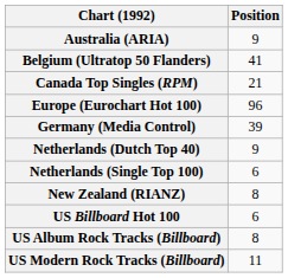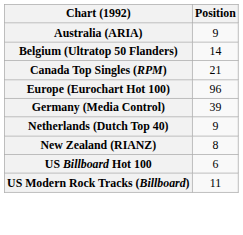 <table class="wikitable sortable plainrowheaders" style="text-align:center">
 <tr>
 <th scope="col">Chart (1992)</th>
 <th scope="col">Position</th>
 </tr>
 <tr>
 <th scope="row">Australia (ARIA)</th>
 <td>9</td>
 </tr>
 <tr>
 <th scope="row">Belgium (Ultratop 50 Flanders)</th>
-<td>41</td>
+<td>14</td>
 </tr>
 <tr>
 <th scope="row">Canada Top Singles (<em>RPM</em>)</th>
 <td>21</td>
 </tr>
 <tr>
 <th scope="row">Europe (Eurochart Hot 100)</th>
 <td>96</td>
 </tr>
 <tr>
 <th scope="row">Germany (Media Control)</th>
 <td>39</td>
 </tr>
 <tr>
 <th scope="row">Netherlands (Dutch Top 40)</th>
 <td>9</td>
 </tr>
 <tr>
-<th scope="row">Netherlands (Single Top 100)</th>
-<td>6</td>
-</tr>
-<tr>
 <th scope="row">New Zealand (RIANZ)</th>
 <td>8</td>
 </tr>
 <tr>
 <th scope="row">US <em>Billboard</em> Hot 100</th>
 <td>6</td>
 </tr>
 <tr>
-<th scope="row">US Album Rock Tracks (<em>Billboard</em>)</th>
-<td>8</td>
-</tr>
-<tr>
 <th scope="row">US Modern Rock Tracks (<em>Billboard</em>)</th>
 <td>11</td>
 </tr>
 </table>
